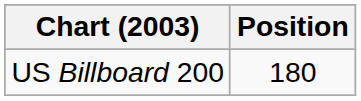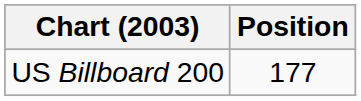 <table class="wikitable">
 <tr>
 <th>Chart (2003)</th>
 <th>Position</th>
 </tr>
 <tr>
 <td>US <em>Billboard</em> 200</td>
-<td align="center">180</td>
+<td align="center">177</td>
 </tr>
 </table>
